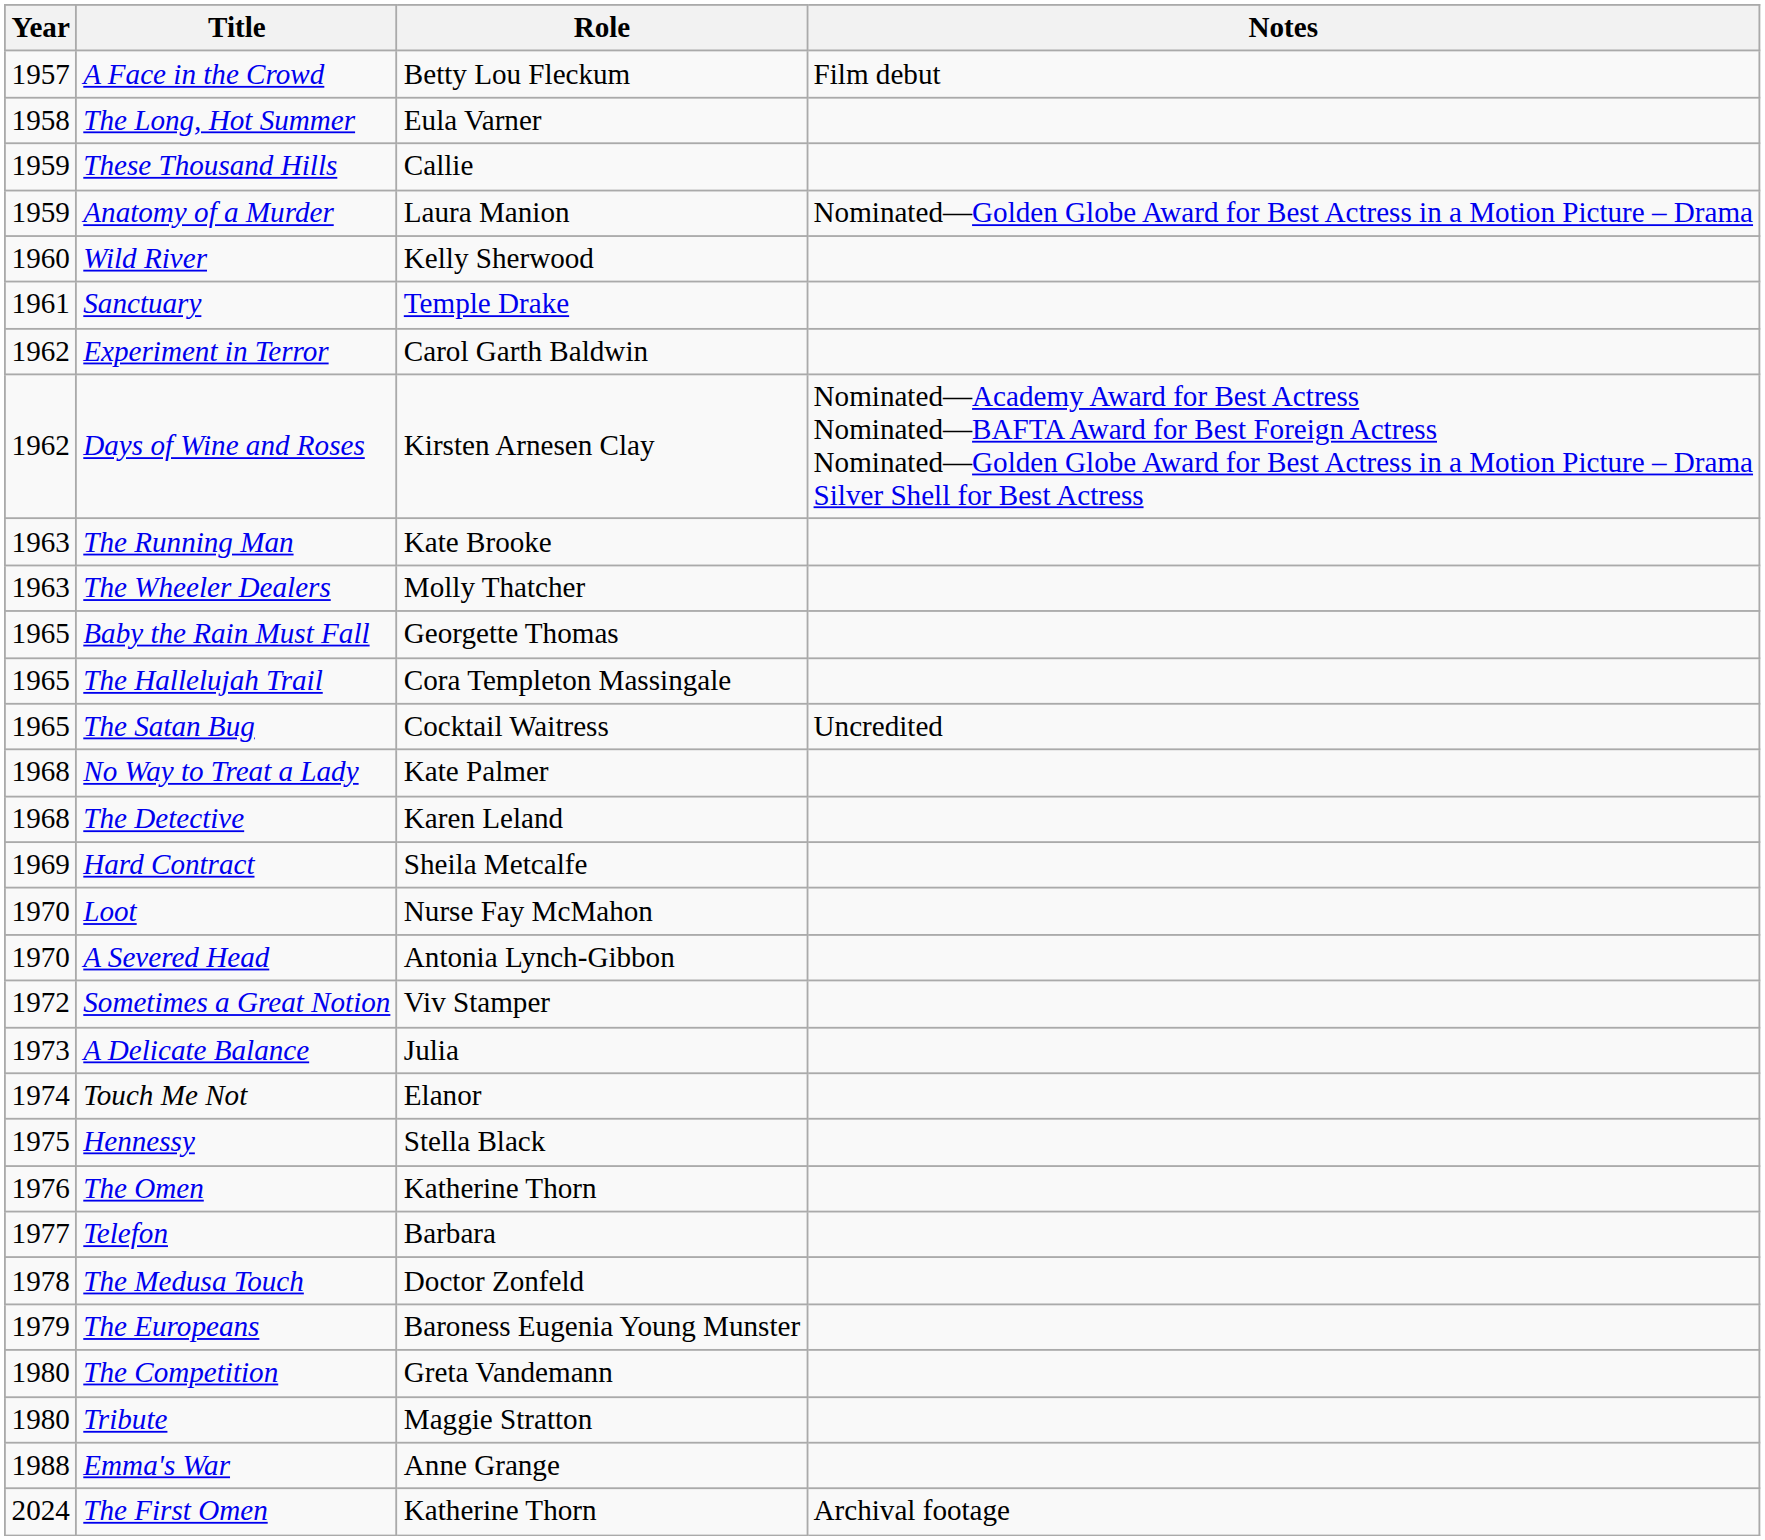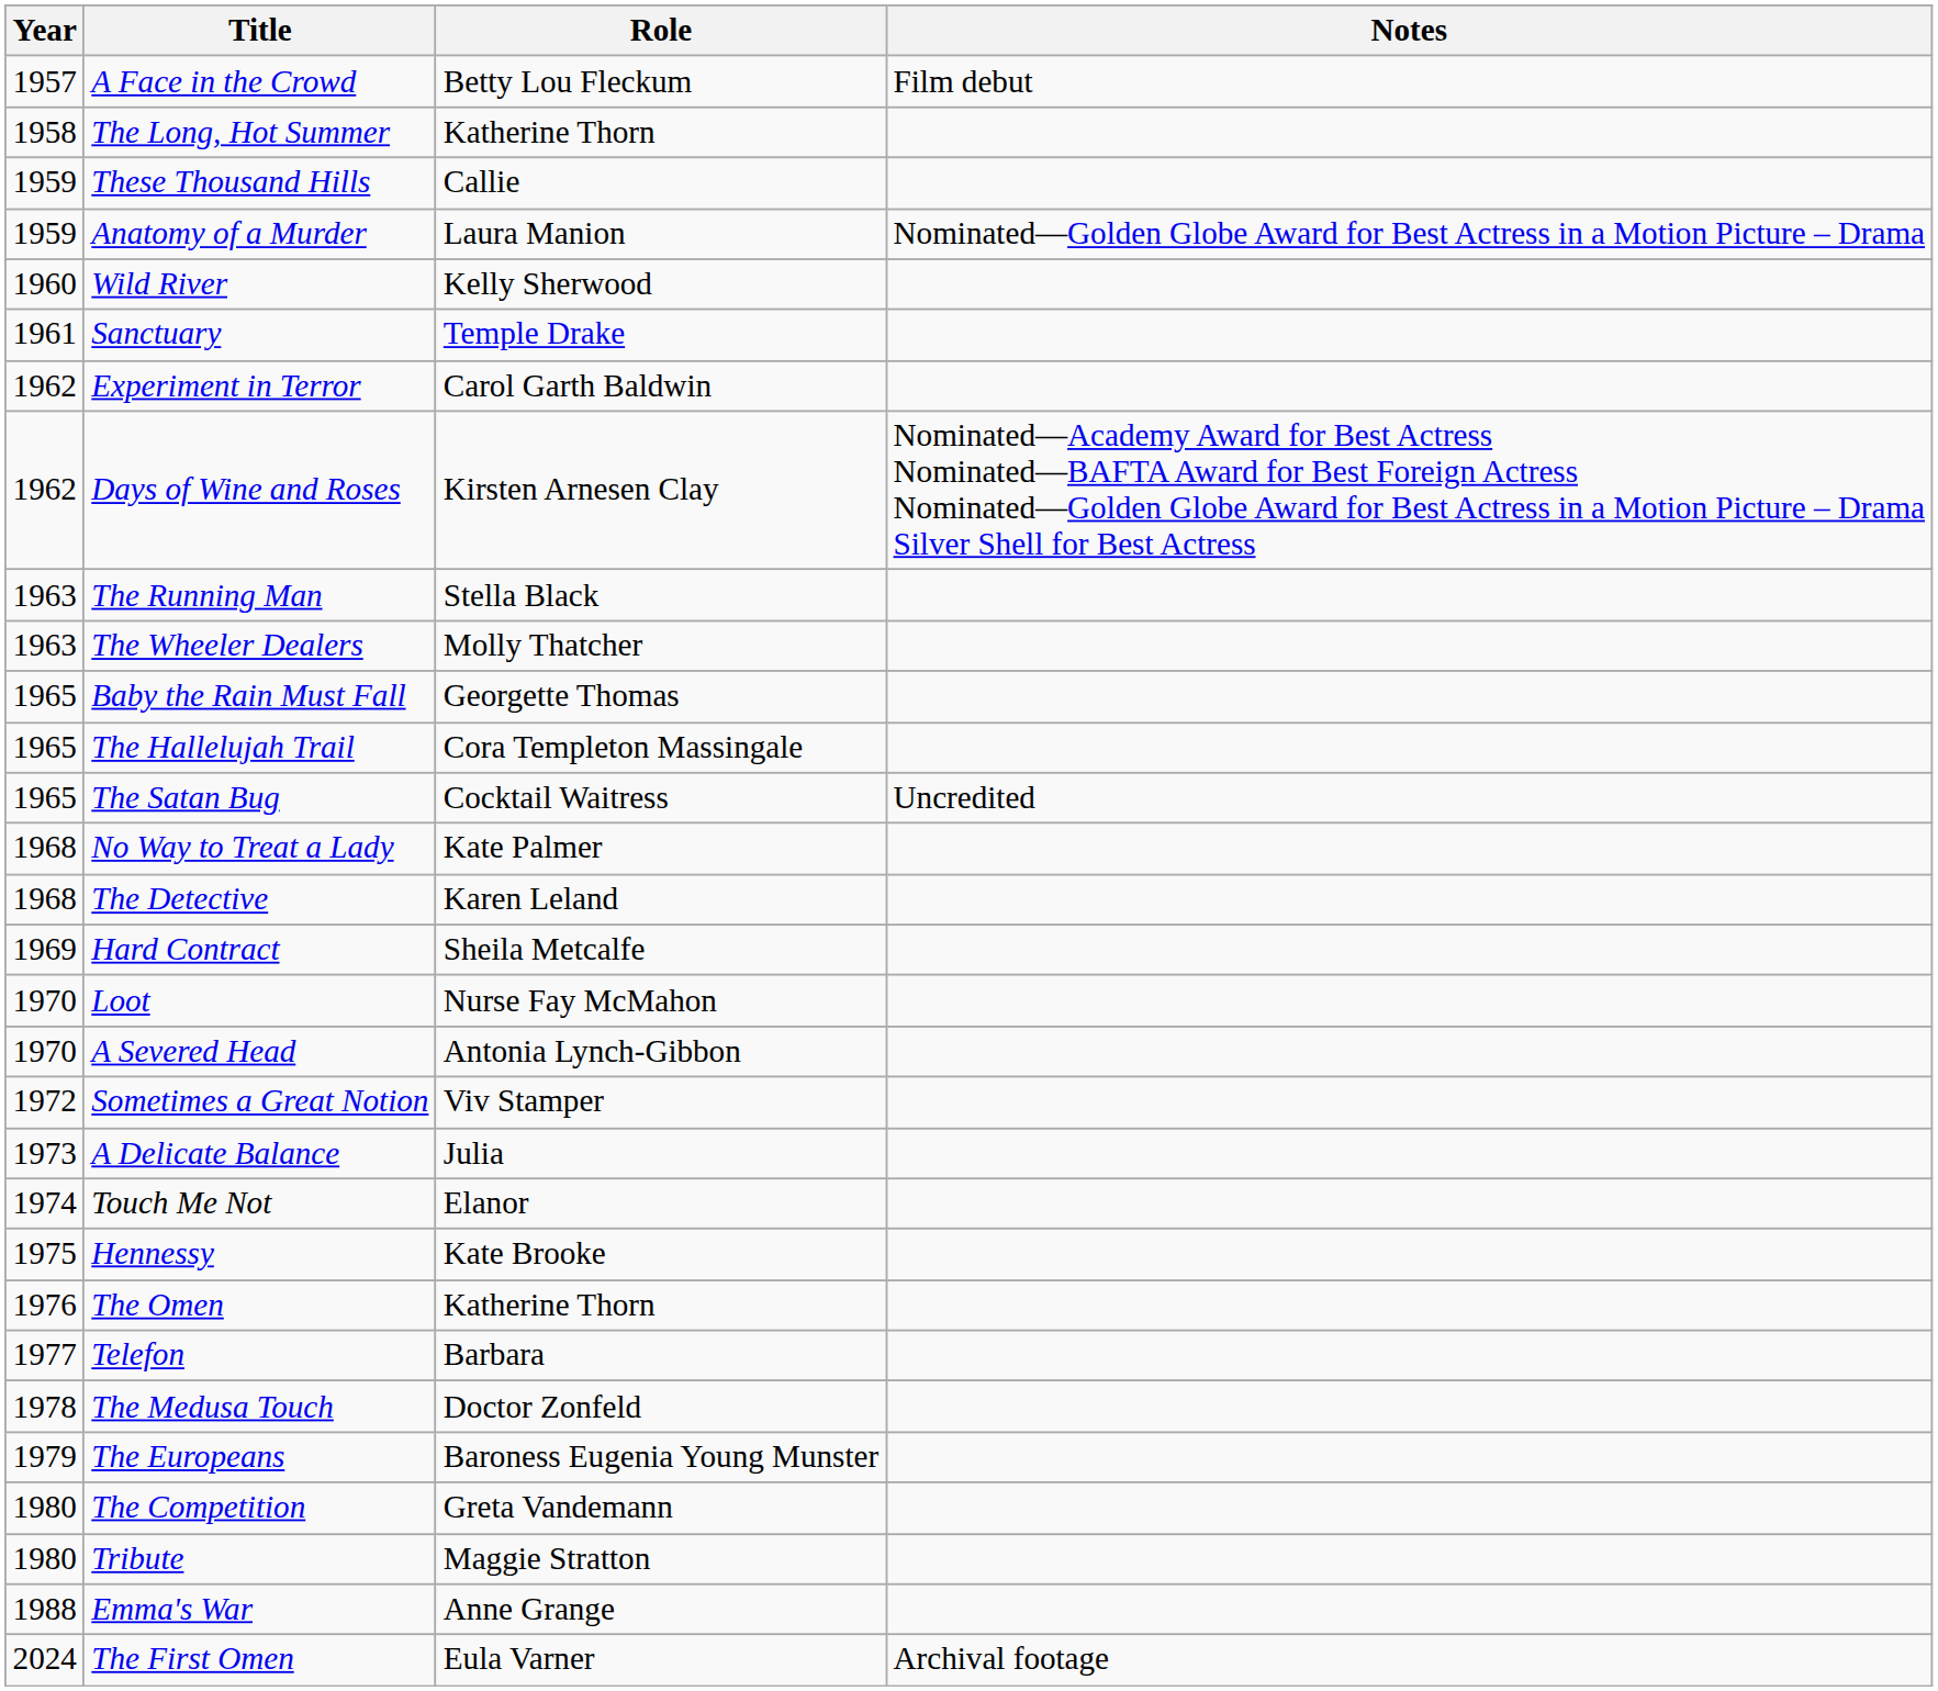 <table class="wikitable sortable">
 <tr>
 <th>Year</th>
 <th>Title</th>
 <th>Role</th>
 <th>Notes</th>
 </tr>
 <tr>
 <td>1957</td>
 <td><em><a href='#'>A Face in the Crowd</a></em></td>
 <td>Betty Lou Fleckum</td>
 <td>Film debut</td>
 </tr>
 <tr>
 <td>1958</td>
 <td><em><a href='#'>The Long, Hot Summer</a></em></td>
-<td>Eula Varner</td>
+<td>Katherine Thorn</td>
 <td></td>
 </tr>
 <tr>
 <td>1959</td>
 <td><em><a href='#'>These Thousand Hills</a></em></td>
 <td>Callie</td>
 <td></td>
 </tr>
 <tr>
 <td>1959</td>
 <td><em><a href='#'>Anatomy of a Murder</a></em></td>
 <td>Laura Manion</td>
 <td>Nominated—<a href='#'>Golden Globe Award for Best Actress in a Motion Picture&nbsp;– Drama</a></td>
 </tr>
 <tr>
 <td>1960</td>
 <td><em><a href='#'>Wild River</a></em></td>
 <td>Kelly Sherwood</td>
 <td></td>
 </tr>
 <tr>
 <td>1961</td>
 <td><em><a href='#'>Sanctuary</a></em></td>
 <td><a href='#'>Temple Drake</a></td>
 <td></td>
 </tr>
 <tr valign="top">
 <td>1962</td>
 <td><em><a href='#'>Experiment in Terror</a></em></td>
 <td>Carol Garth Baldwin</td>
 <td></td>
 </tr>
 <tr>
 <td>1962</td>
 <td><em><a href='#'>Days of Wine and Roses</a></em></td>
 <td>Kirsten Arnesen Clay</td>
 <td>Nominated—<a href='#'>Academy Award for Best Actress</a><br>Nominated—<a href='#'>BAFTA Award for Best Foreign Actress</a><br>Nominated—<a href='#'>Golden Globe Award for Best Actress in a Motion Picture&nbsp;– Drama</a> <br> <a href='#'>Silver Shell for Best Actress</a></td>
 </tr>
 <tr>
 <td>1963</td>
 <td><em><a href='#'>The Running Man</a></em></td>
-<td>Kate Brooke</td>
+<td>Stella Black</td>
 <td></td>
 </tr>
 <tr>
 <td>1963</td>
 <td><em><a href='#'>The Wheeler Dealers</a></em></td>
 <td>Molly Thatcher</td>
 <td></td>
 </tr>
 <tr>
 <td>1965</td>
 <td><em><a href='#'>Baby the Rain Must Fall</a></em></td>
 <td>Georgette Thomas</td>
 <td></td>
 </tr>
 <tr>
 <td>1965</td>
 <td><em><a href='#'>The Hallelujah Trail</a></em></td>
 <td>Cora Templeton Massingale</td>
 <td></td>
 </tr>
 <tr>
 <td>1965</td>
 <td><em><a href='#'>The Satan Bug</a></em></td>
 <td>Cocktail Waitress</td>
 <td>Uncredited</td>
 </tr>
 <tr>
 <td>1968</td>
 <td><em><a href='#'>No Way to Treat a Lady</a></em></td>
 <td>Kate Palmer</td>
 <td></td>
 </tr>
 <tr>
 <td>1968</td>
 <td><em><a href='#'>The Detective</a></em></td>
 <td>Karen Leland</td>
 <td></td>
 </tr>
 <tr>
 <td>1969</td>
 <td><em><a href='#'>Hard Contract</a></em></td>
 <td>Sheila Metcalfe</td>
 <td></td>
 </tr>
 <tr>
 <td>1970</td>
 <td><em><a href='#'>Loot</a></em></td>
 <td>Nurse Fay McMahon</td>
 <td></td>
 </tr>
 <tr>
 <td>1970</td>
 <td><em><a href='#'>A Severed Head</a></em></td>
 <td>Antonia Lynch-Gibbon</td>
 <td></td>
 </tr>
 <tr>
 <td>1972</td>
 <td><em><a href='#'>Sometimes a Great Notion</a></em></td>
 <td>Viv Stamper</td>
 <td></td>
 </tr>
 <tr>
 <td>1973</td>
 <td><em><a href='#'>A Delicate Balance</a></em></td>
 <td>Julia</td>
 <td></td>
 </tr>
 <tr>
 <td>1974</td>
 <td><em>Touch Me Not</em></td>
 <td>Elanor</td>
 <td></td>
 </tr>
 <tr>
 <td>1975</td>
 <td><em><a href='#'>Hennessy</a></em></td>
-<td>Stella Black</td>
+<td>Kate Brooke</td>
 <td></td>
 </tr>
 <tr>
 <td>1976</td>
 <td><em><a href='#'>The Omen</a></em></td>
 <td>Katherine Thorn</td>
 <td></td>
 </tr>
 <tr>
 <td>1977</td>
 <td><em><a href='#'>Telefon</a></em></td>
 <td>Barbara</td>
 <td></td>
 </tr>
 <tr>
 <td>1978</td>
 <td><em><a href='#'>The Medusa Touch</a></em></td>
 <td>Doctor Zonfeld</td>
 <td></td>
 </tr>
 <tr>
 <td>1979</td>
 <td><em><a href='#'>The Europeans</a></em></td>
 <td>Baroness Eugenia Young Munster</td>
 <td></td>
 </tr>
 <tr>
 <td>1980</td>
 <td><em><a href='#'>The Competition</a></em></td>
 <td>Greta Vandemann</td>
 <td></td>
 </tr>
 <tr>
 <td>1980</td>
 <td><em><a href='#'>Tribute</a></em></td>
 <td>Maggie Stratton</td>
 <td></td>
 </tr>
 <tr>
 <td>1988</td>
 <td><em><a href='#'>Emma's War</a></em></td>
 <td>Anne Grange</td>
 <td></td>
 </tr>
 <tr>
 <td>2024</td>
 <td><em><a href='#'>The First Omen</a></em></td>
-<td>Katherine Thorn</td>
+<td>Eula Varner</td>
 <td>Archival footage</td>
 </tr>
 </table>
